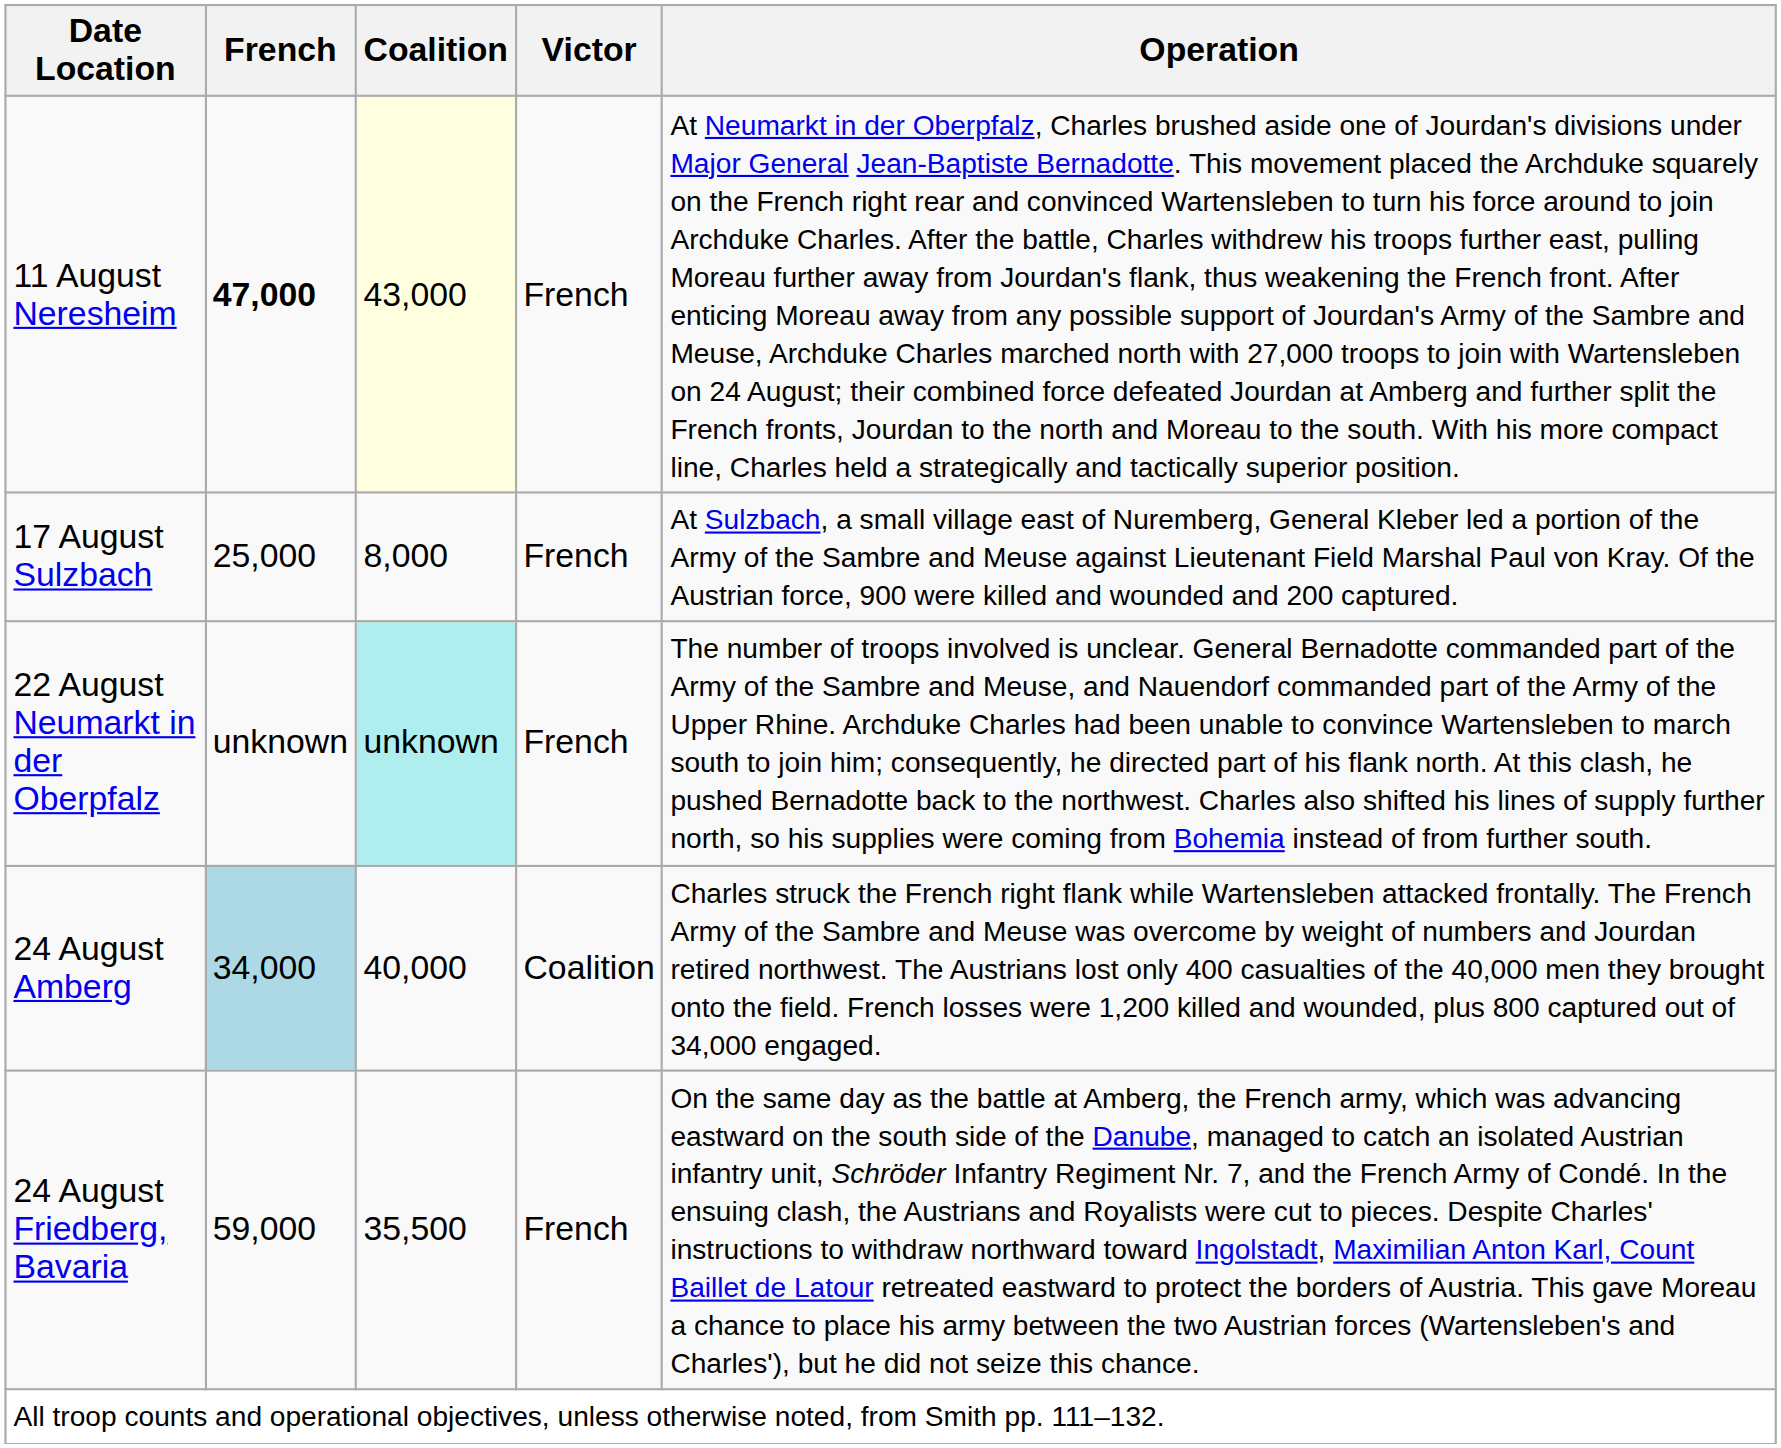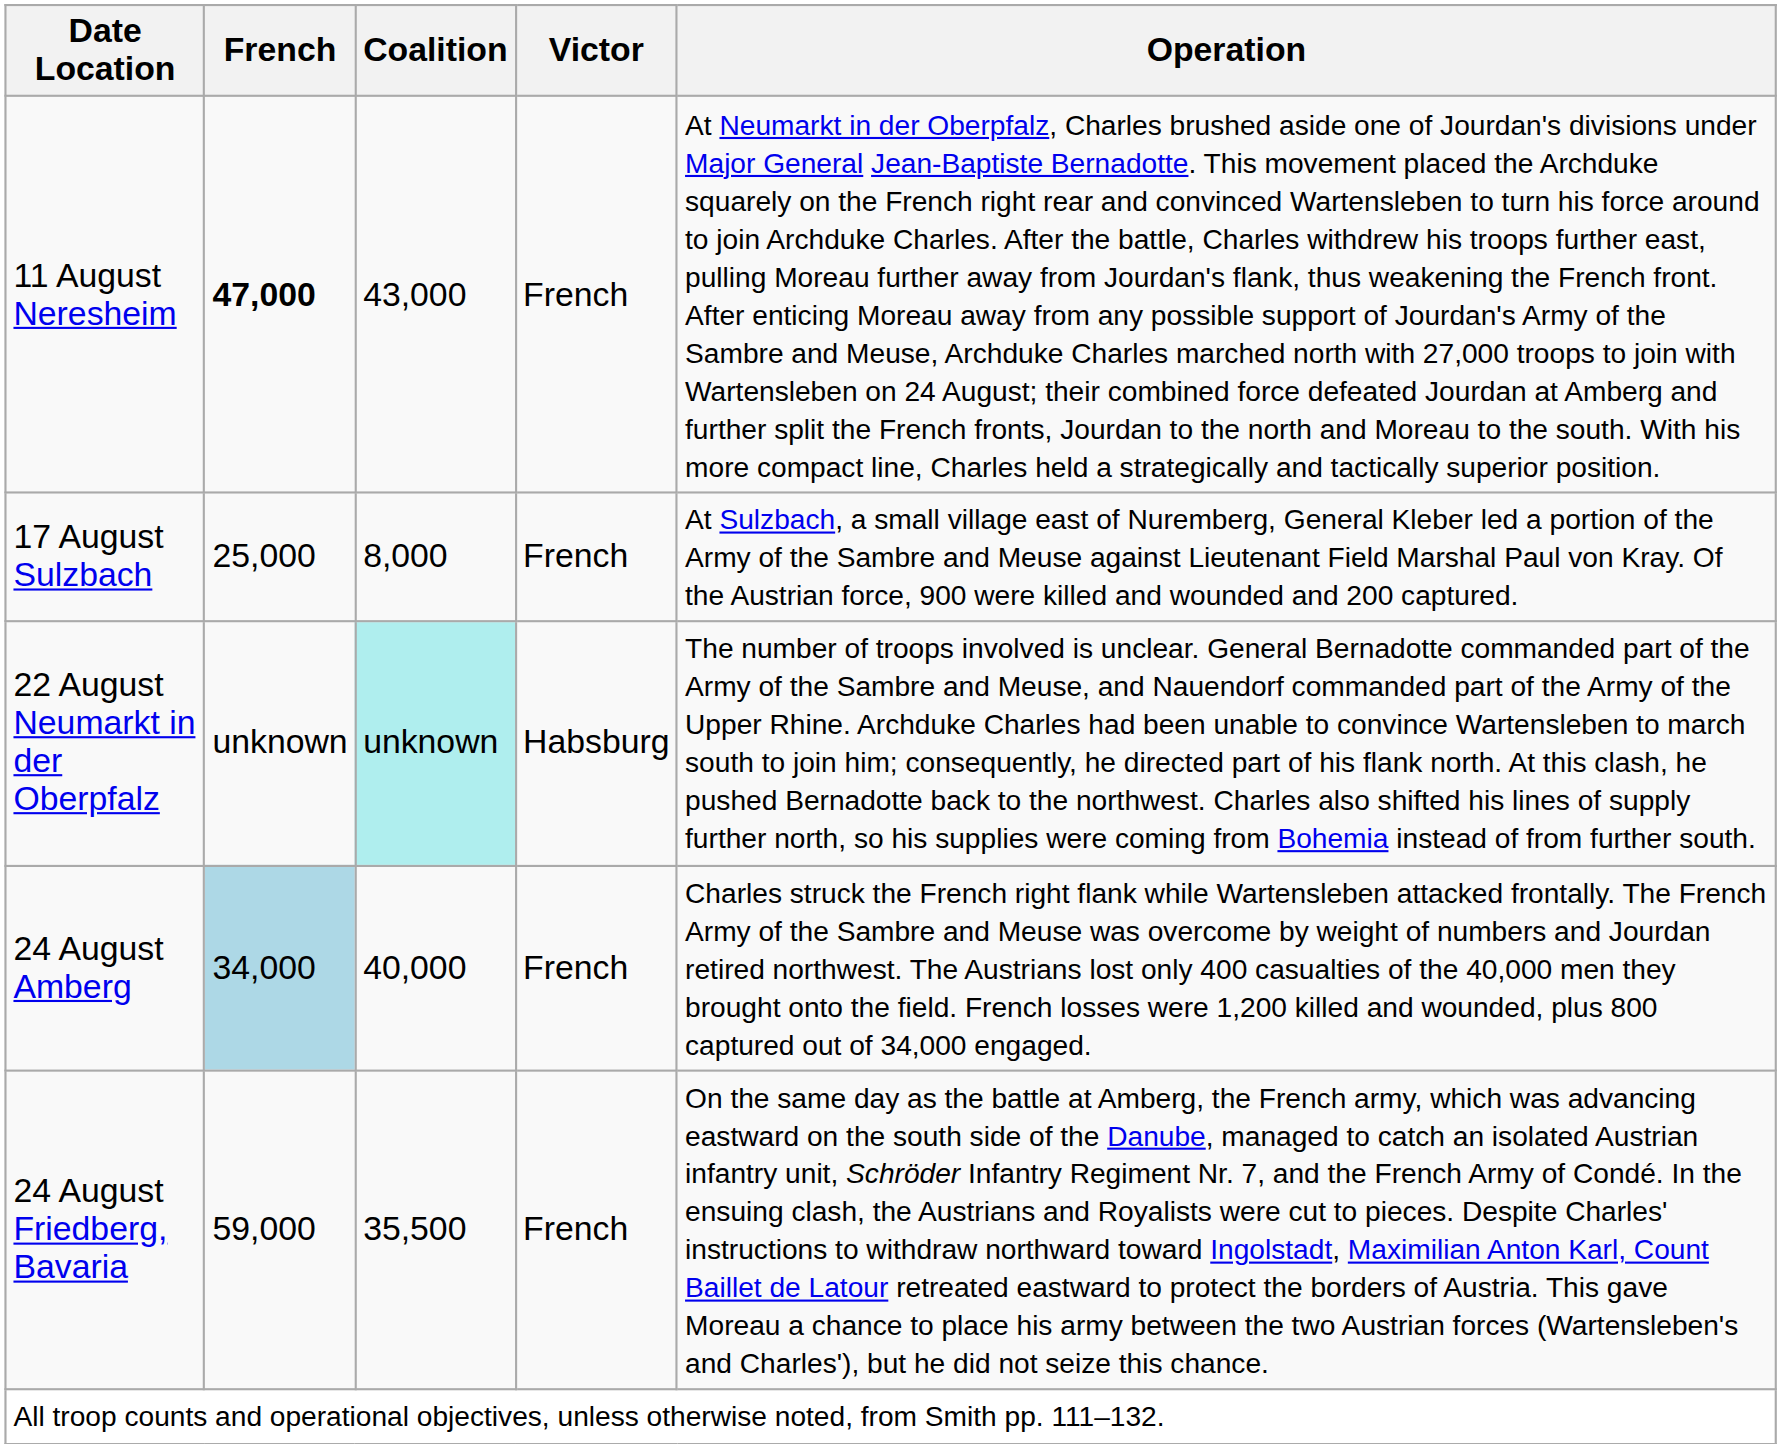 <table class="wikitable"  style="width:95%; margin:auto;">
 <tr>
 <th>Date Location</th>
 <th>French</th>
 <th>Coalition</th>
 <th>Victor</th>
 <th>Operation</th>
 </tr>
 <tr>
 <td>11 August <br><a href='#'>Neresheim</a></td>
 <td><strong>47,000</strong></td>
-<td style="background: lightyellow;">43,000</td>
+<td>43,000</td>
 <td>French</td>
 <td><small>At <a href='#'>Neumarkt in der Oberpfalz</a>, Charles brushed aside one of Jourdan's divisions under <a href='#'>Major General</a> <a href='#'>Jean-Baptiste Bernadotte</a>. This movement placed the Archduke squarely on the French right rear and convinced Wartensleben to turn his force around to join Archduke Charles. After the battle, Charles withdrew his troops further east, pulling Moreau further away from Jourdan's flank, thus weakening the French front.  After enticing Moreau away from any possible support of Jourdan's Army of the Sambre and Meuse, Archduke Charles marched north with 27,000 troops to join with Wartensleben on 24 August; their combined force defeated Jourdan at Amberg and further split the French fronts, Jourdan to the north and Moreau to the south.  With his more compact line, Charles held a strategically and tactically superior position.</small></td>
 </tr>
 <tr>
 <td>17 August <br><a href='#'>Sulzbach</a></td>
 <td>25,000</td>
 <td>8,000</td>
 <td>French</td>
 <td><small>At <a href='#'>Sulzbach</a>, a small village  east of Nuremberg, General Kleber led a portion of the Army of the Sambre and Meuse against Lieutenant Field Marshal Paul von Kray.  Of the Austrian force, 900 were killed and wounded and 200 captured.</small></td>
 </tr>
 <tr>
 <td>22 August <br><a href='#'>Neumarkt in der Oberpfalz</a></td>
 <td>unknown</td>
 <td style="background: paleturquoise;">unknown</td>
-<td>French</td>
+<td>Habsburg</td>
 <td><small>The number of troops involved is unclear.  General Bernadotte commanded part of the Army of the Sambre and Meuse, and Nauendorf commanded part of the Army of the Upper Rhine.  Archduke Charles had been unable to convince Wartensleben to march south to join him; consequently, he directed part of his flank north.  At this clash, he pushed Bernadotte back to the northwest.  Charles also shifted his lines of supply further north, so his supplies were coming from <a href='#'>Bohemia</a> instead of from further south.</small></td>
 </tr>
 <tr>
 <td>24 August<br><a href='#'>Amberg</a></td>
 <td style="background: lightblue;">34,000</td>
 <td>40,000</td>
-<td>Coalition</td>
+<td>French</td>
 <td><small> Charles struck the French right flank while Wartensleben attacked frontally. The French Army of the Sambre and Meuse was overcome by weight of numbers and Jourdan retired northwest. The Austrians lost only 400 casualties of the 40,000 men they brought onto the field. French losses were 1,200 killed and wounded, plus 800 captured out of 34,000 engaged.</small></td>
 </tr>
 <tr>
 <td>24 August <br><a href='#'>Friedberg, Bavaria</a></td>
 <td>59,000</td>
 <td>35,500</td>
 <td>French</td>
 <td><small>On the same day as the battle at Amberg, the French army, which was advancing eastward on the south side of the <a href='#'>Danube</a>, managed to catch an isolated Austrian infantry unit, <em>Schröder</em> Infantry Regiment Nr. 7, and the French Army of Condé. In the ensuing clash, the Austrians and Royalists were cut to pieces. Despite Charles' instructions to withdraw northward toward <a href='#'>Ingolstadt</a>, <a href='#'>Maximilian Anton Karl, Count Baillet de Latour</a> retreated eastward to protect the borders of Austria. This gave Moreau a chance to place his army between the two Austrian forces (Wartensleben's and Charles'), but he did not seize this chance.</small></td>
 </tr>
 <tr>
 <td colspan="11" style="background:white;"><small>All troop counts and operational objectives, unless otherwise noted, from Smith  pp. 111–132.</small></td>
 </tr>
 </table>
